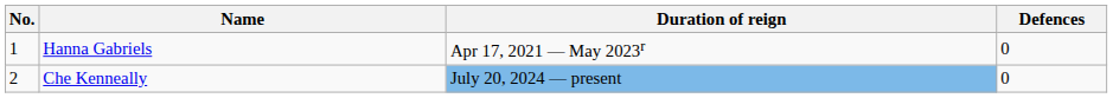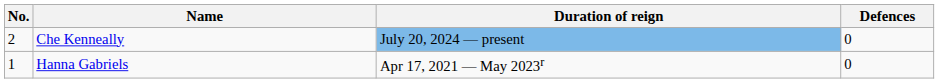 <table class="wikitable" width=80%>
 <tr>
 <th width=3%>No.</th>
 <th width=37%>Name</th>
 <th width=50%>Duration of reign</th>
 <th width=10%>Defences</th>
 </tr>
 <tr>
+<td>2</td>
+<td align=left> <a href='#'>Che Kenneally</a></td>
+<td style="background:#7CB9E8;" width=5px>July 20, 2024 — present</td>
+<td>0</td>
+</tr>
+<tr>
 <td>1</td>
 <td align=left> <a href='#'>Hanna Gabriels</a></td>
 <td>Apr 17, 2021 — May 2023<sup>r</sup></td>
 <td>0</td>
 </tr>
-<tr>
-<td>2</td>
-<td align=left> <a href='#'>Che Kenneally</a></td>
-<td style="background:#7CB9E8;" width=5px>July 20, 2024 — present</td>
-<td>0</td>
-</tr>
 </table>
